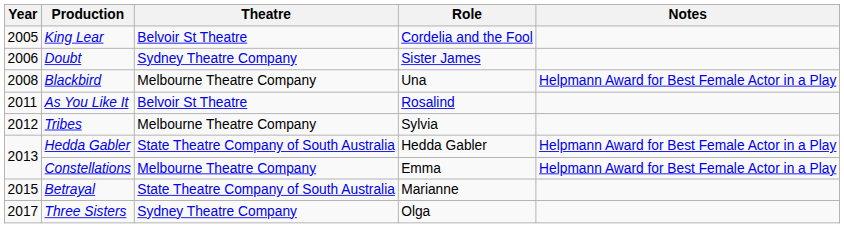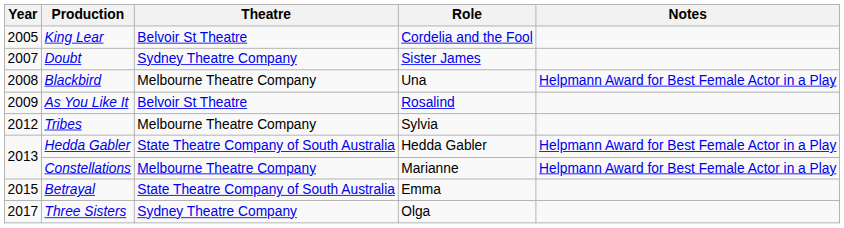 <table class="wikitable sortable">
 <tr>
 <th>Year</th>
 <th>Production</th>
 <th>Theatre</th>
 <th>Role</th>
 <th class="unsortable">Notes</th>
 </tr>
 <tr>
 <td>2005</td>
 <td><em><a href='#'>King Lear</a></em></td>
 <td><a href='#'>Belvoir St Theatre</a></td>
 <td><a href='#'>Cordelia and the Fool</a></td>
 <td></td>
 </tr>
 <tr>
-<td>2006</td>
+<td>2007</td>
 <td><em><a href='#'>Doubt</a></em></td>
 <td><a href='#'>Sydney Theatre Company</a></td>
 <td><a href='#'>Sister James</a></td>
 <td></td>
 </tr>
 <tr>
 <td>2008</td>
 <td><em><a href='#'>Blackbird</a></em></td>
 <td>Melbourne Theatre Company</td>
 <td>Una</td>
 <td><a href='#'>Helpmann Award for Best Female Actor in a Play</a></td>
 </tr>
 <tr>
-<td>2011</td>
+<td>2009</td>
 <td><em><a href='#'>As You Like It</a></em></td>
 <td><a href='#'>Belvoir St Theatre</a></td>
 <td><a href='#'>Rosalind</a></td>
 <td></td>
 </tr>
 <tr>
 <td>2012</td>
 <td><em><a href='#'>Tribes</a></em></td>
 <td>Melbourne Theatre Company</td>
 <td>Sylvia</td>
 <td></td>
 </tr>
 <tr>
 <td rowspan="2">2013</td>
 <td><em><a href='#'>Hedda Gabler</a></em></td>
 <td><a href='#'>State Theatre Company of South Australia</a></td>
 <td>Hedda Gabler</td>
 <td><a href='#'>Helpmann Award for Best Female Actor in a Play</a></td>
 </tr>
 <tr>
 <td><em><a href='#'>Constellations</a></em></td>
 <td><a href='#'>Melbourne Theatre Company</a></td>
-<td>Emma</td>
+<td>Marianne</td>
 <td><a href='#'>Helpmann Award for Best Female Actor in a Play</a></td>
 </tr>
 <tr>
 <td>2015</td>
 <td><em><a href='#'>Betrayal</a></em></td>
 <td><a href='#'>State Theatre Company of South Australia</a></td>
-<td>Marianne</td>
+<td>Emma</td>
 <td></td>
 </tr>
 <tr>
 <td rowspan="2">2017</td>
 <td><em><a href='#'>Three Sisters</a></em></td>
 <td><a href='#'>Sydney Theatre Company</a></td>
 <td>Olga</td>
 <td></td>
 </tr>
 </table>
